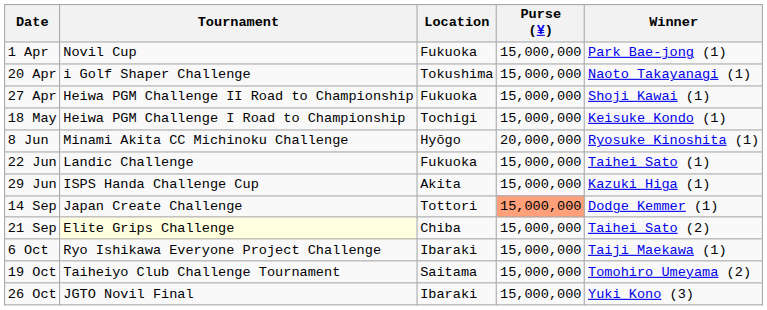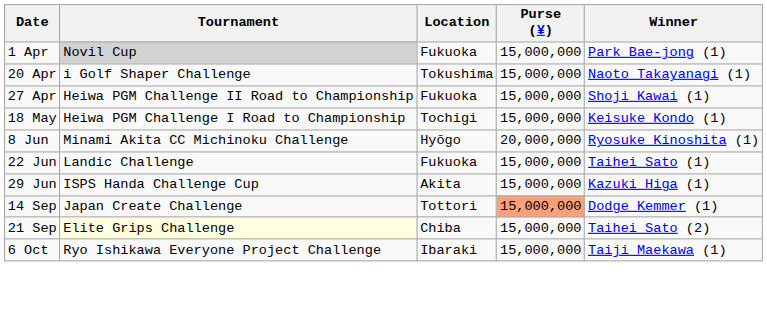 <table class="wikitable" style="font-size:95%">
 <tr>
 <th>Date</th>
 <th>Tournament</th>
 <th>Location</th>
 <th>Purse<br>(<a href='#'>¥</a>)</th>
 <th>Winner</th>
 </tr>
 <tr>
 <td>1 Apr</td>
-<td>Novil Cup</td>
+<td style="background: lightgrey;">Novil Cup</td>
 <td>Fukuoka</td>
 <td align=right>15,000,000</td>
 <td> <a href='#'>Park Bae-jong</a> (1)</td>
 </tr>
 <tr>
 <td>20 Apr</td>
 <td>i Golf Shaper Challenge</td>
 <td>Tokushima</td>
 <td align=right>15,000,000</td>
 <td> <a href='#'>Naoto Takayanagi</a> (1)</td>
 </tr>
 <tr>
 <td>27 Apr</td>
 <td>Heiwa PGM Challenge II Road to Championship</td>
 <td>Fukuoka</td>
 <td align=right>15,000,000</td>
 <td> <a href='#'>Shoji Kawai</a> (1)</td>
 </tr>
 <tr>
 <td>18 May</td>
 <td>Heiwa PGM Challenge I Road to Championship</td>
 <td>Tochigi</td>
 <td align=right>15,000,000</td>
 <td> <a href='#'>Keisuke Kondo</a> (1)</td>
 </tr>
 <tr>
 <td>8 Jun</td>
 <td>Minami Akita CC Michinoku Challenge</td>
 <td>Hyōgo</td>
 <td align=right>20,000,000</td>
 <td> <a href='#'>Ryosuke Kinoshita</a> (1)</td>
 </tr>
 <tr>
 <td>22 Jun</td>
 <td>Landic Challenge</td>
 <td>Fukuoka</td>
 <td align=right>15,000,000</td>
 <td> <a href='#'>Taihei Sato</a> (1)</td>
 </tr>
 <tr>
 <td>29 Jun</td>
 <td>ISPS Handa Challenge Cup</td>
 <td>Akita</td>
 <td align=right>15,000,000</td>
 <td> <a href='#'>Kazuki Higa</a> (1)</td>
 </tr>
 <tr>
 <td>14 Sep</td>
 <td>Japan Create Challenge</td>
 <td>Tottori</td>
 <td align=right style="background: lightsalmon;">15,000,000</td>
 <td> <a href='#'>Dodge Kemmer</a> (1)</td>
 </tr>
 <tr>
 <td>21 Sep</td>
 <td style="background: lightyellow;">Elite Grips Challenge</td>
 <td>Chiba</td>
 <td align=right>15,000,000</td>
 <td> <a href='#'>Taihei Sato</a> (2)</td>
 </tr>
 <tr>
 <td>6 Oct</td>
 <td>Ryo Ishikawa Everyone Project Challenge</td>
 <td>Ibaraki</td>
 <td align=right>15,000,000</td>
 <td> <a href='#'>Taiji Maekawa</a> (1)</td>
 </tr>
-<tr>
-<td>19 Oct</td>
-<td>Taiheiyo Club Challenge Tournament</td>
-<td>Saitama</td>
-<td align=right>15,000,000</td>
-<td> <a href='#'>Tomohiro Umeyama</a> (2)</td>
-</tr>
-<tr>
-<td>26 Oct</td>
-<td>JGTO Novil Final</td>
-<td>Ibaraki</td>
-<td align=right>15,000,000</td>
-<td> <a href='#'>Yuki Kono</a> (3)</td>
-</tr>
 </table>
